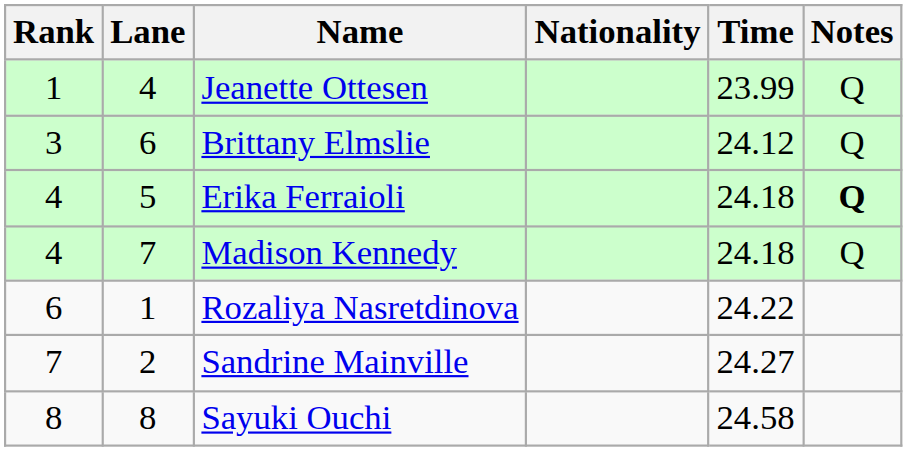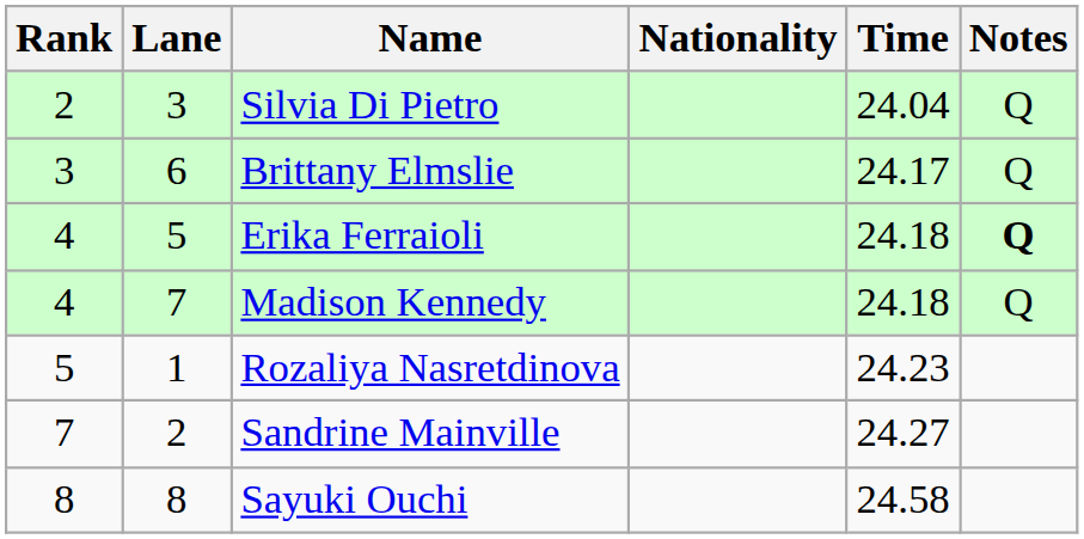 <table class="wikitable sortable" style="text-align:center">
 <tr>
 <th>Rank</th>
 <th>Lane</th>
 <th>Name</th>
 <th>Nationality</th>
 <th>Time</th>
 <th>Notes</th>
 </tr>
 <tr bgcolor=ccffcc>
-<td>1</td>
-<td>4</td>
-<td align=left><a href='#'>Jeanette Ottesen</a></td>
+<td>2</td>
+<td>3</td>
+<td align=left><a href='#'>Silvia Di Pietro</a></td>
 <td align=left></td>
-<td>23.99</td>
+<td>24.04</td>
 <td>Q</td>
 </tr>
 <tr bgcolor=ccffcc>
 <td>3</td>
 <td>6</td>
 <td align=left><a href='#'>Brittany Elmslie</a></td>
 <td align=left></td>
-<td>24.12</td>
+<td>24.17</td>
 <td>Q</td>
 </tr>
 <tr bgcolor=ccffcc>
 <td>4</td>
 <td>5</td>
 <td align=left><a href='#'>Erika Ferraioli</a></td>
 <td align=left></td>
 <td>24.18</td>
 <td><strong>Q</strong></td>
 </tr>
 <tr bgcolor=ccffcc>
 <td>4</td>
 <td>7</td>
 <td align=left><a href='#'>Madison Kennedy</a></td>
 <td align=left></td>
 <td>24.18</td>
 <td>Q</td>
 </tr>
 <tr>
-<td>6</td>
+<td>5</td>
 <td>1</td>
 <td align=left><a href='#'>Rozaliya Nasretdinova</a></td>
 <td align=left></td>
-<td>24.22</td>
+<td>24.23</td>
 <td></td>
 </tr>
 <tr>
 <td>7</td>
 <td>2</td>
 <td align=left><a href='#'>Sandrine Mainville</a></td>
 <td align=left></td>
 <td>24.27</td>
 <td></td>
 </tr>
 <tr>
 <td>8</td>
 <td>8</td>
 <td align=left><a href='#'>Sayuki Ouchi</a></td>
 <td align=left></td>
 <td>24.58</td>
 <td></td>
 </tr>
 </table>
